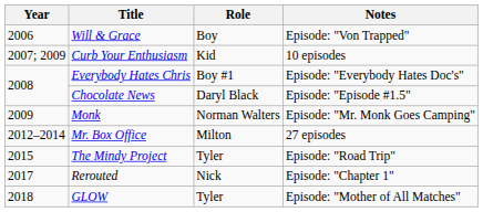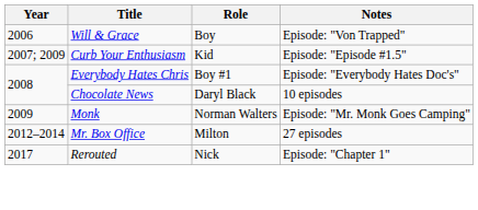 <table class="wikitable sortable">
 <tr>
 <th>Year</th>
 <th>Title</th>
 <th>Role</th>
 <th>Notes</th>
 </tr>
 <tr>
 <td>2006</td>
 <td><em><a href='#'>Will & Grace</a></em></td>
 <td>Boy</td>
 <td>Episode: "Von Trapped"</td>
 </tr>
 <tr>
 <td>2007; 2009</td>
 <td><em><a href='#'>Curb Your Enthusiasm</a></em></td>
 <td>Kid</td>
-<td>10 episodes</td>
+<td>Episode: "Episode #1.5"</td>
 </tr>
 <tr>
 <td rowspan="2">2008</td>
 <td><em><a href='#'>Everybody Hates Chris</a></em></td>
 <td>Boy #1</td>
 <td>Episode: "Everybody Hates Doc's"</td>
 </tr>
 <tr>
 <td><em><a href='#'>Chocolate News</a></em></td>
 <td>Daryl Black</td>
-<td>Episode: "Episode #1.5"</td>
+<td>10 episodes</td>
 </tr>
 <tr>
 <td>2009</td>
 <td><em><a href='#'>Monk</a></em></td>
 <td>Norman Walters</td>
 <td>Episode: "Mr. Monk Goes Camping"</td>
 </tr>
 <tr>
 <td>2012–2014</td>
 <td><em><a href='#'>Mr. Box Office</a></em></td>
 <td>Milton</td>
 <td>27 episodes</td>
 </tr>
 <tr>
-<td>2015</td>
-<td><em><a href='#'>The Mindy Project</a></em></td>
-<td>Tyler</td>
-<td>Episode: "Road Trip"</td>
-</tr>
-<tr>
 <td>2017</td>
 <td><em>Rerouted</em></td>
 <td>Nick</td>
 <td>Episode: "Chapter 1"</td>
 </tr>
-<tr>
-<td>2018</td>
-<td><em><a href='#'>GLOW</a></em></td>
-<td>Tyler</td>
-<td>Episode: "Mother of All Matches"</td>
-</tr>
 </table>
